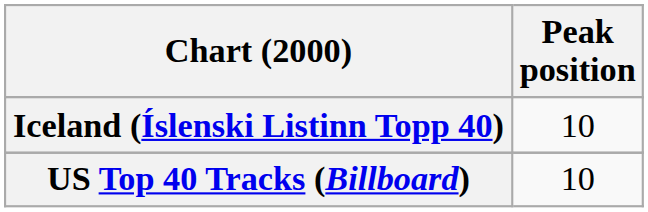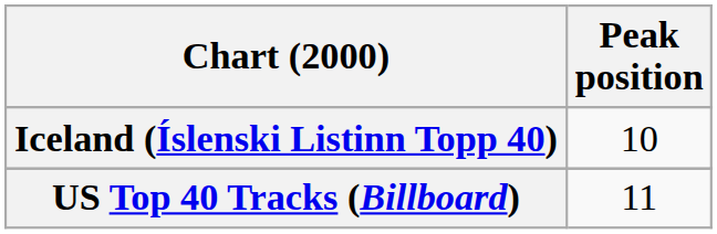 <table class="wikitable sortable plainrowheaders" style="text-align:center">
 <tr>
 <th>Chart (2000)</th>
 <th>Peak<br>position</th>
 </tr>
 <tr>
 </tr>
 <tr>
 </tr>
 <tr>
 </tr>
 <tr>
 </tr>
 <tr>
 <th scope="row">Iceland (<a href='#'>Íslenski Listinn Topp 40</a>)</th>
 <td>10</td>
 </tr>
 <tr>
 </tr>
 <tr>
 </tr>
 <tr>
 </tr>
 <tr>
 </tr>
 <tr>
 </tr>
 <tr>
 </tr>
 <tr>
 </tr>
 <tr>
 </tr>
 <tr>
 </tr>
 <tr>
 </tr>
 <tr>
 </tr>
 <tr>
 <th scope="row">US <a href='#'>Top 40 Tracks</a> (<em><a href='#'>Billboard</a></em>)</th>
-<td>10</td>
+<td>11</td>
 </tr>
 </table>
